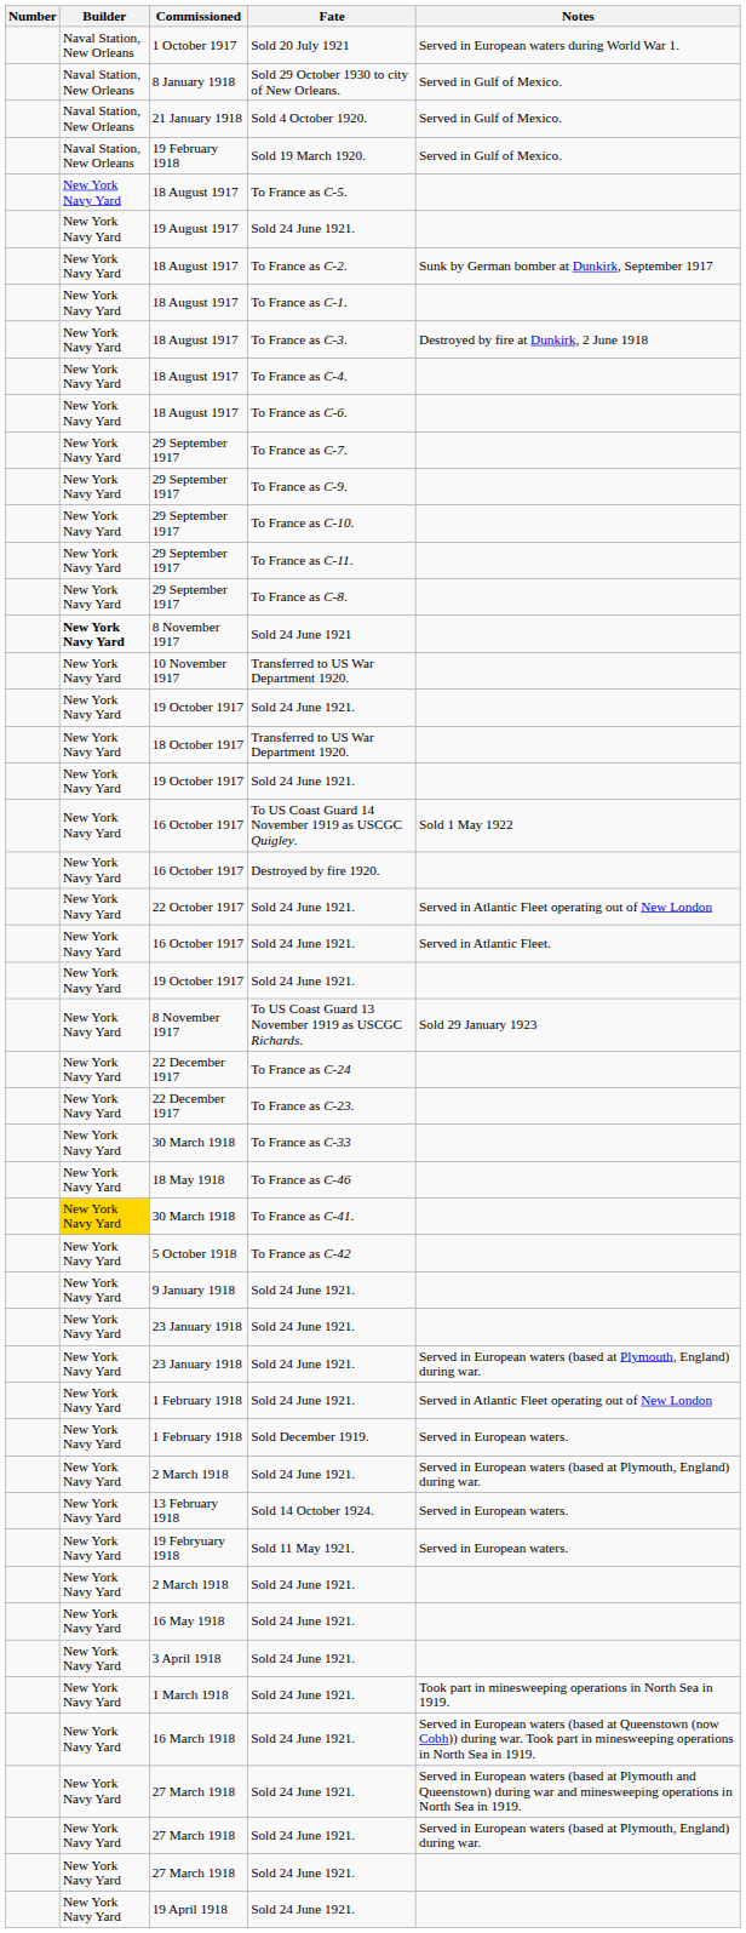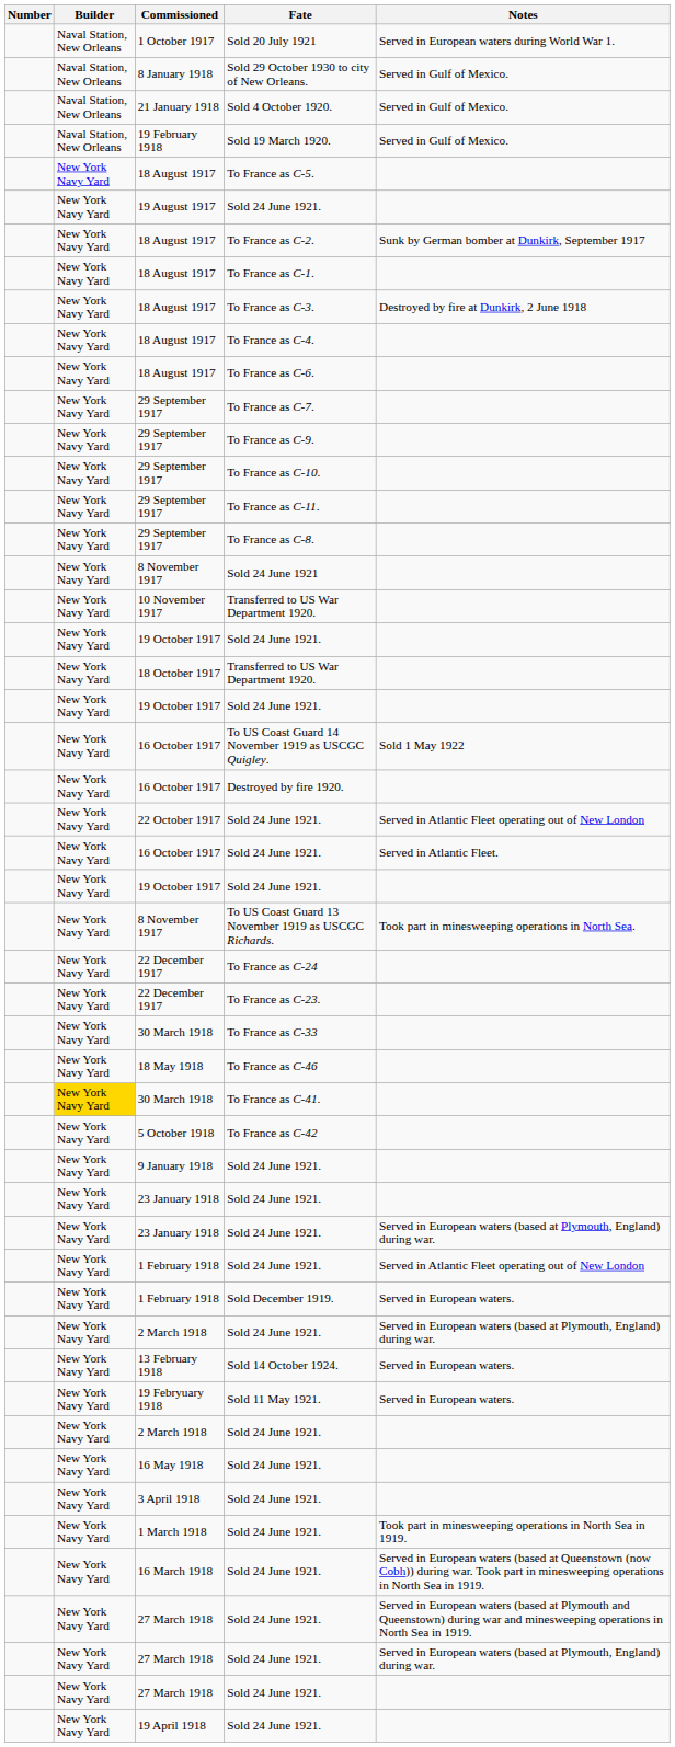 <table class="wikitable">
 <tr>
 <th>Number</th>
 <th>Builder</th>
 <th>Commissioned</th>
 <th>Fate</th>
 <th>Notes</th>
 </tr>
 <tr>
 <td></td>
 <td>Naval Station, New Orleans</td>
 <td>1 October 1917</td>
 <td>Sold 20 July 1921</td>
 <td>Served in European waters during World War 1.</td>
 </tr>
 <tr>
 <td></td>
 <td>Naval Station, New Orleans</td>
 <td>8 January 1918</td>
 <td>Sold 29 October 1930 to city of New Orleans.</td>
 <td>Served in Gulf of Mexico.</td>
 </tr>
 <tr>
 <td></td>
 <td>Naval Station, New Orleans</td>
 <td>21 January 1918</td>
 <td>Sold 4 October 1920.</td>
 <td>Served in Gulf of Mexico.</td>
 </tr>
 <tr>
 <td></td>
 <td>Naval Station, New Orleans</td>
 <td>19 February 1918</td>
 <td>Sold 19 March 1920.</td>
 <td>Served in Gulf of Mexico.</td>
 </tr>
 <tr>
 <td></td>
 <td><a href='#'>New York Navy Yard</a></td>
 <td>18 August 1917</td>
 <td>To France as <em>C-5</em>.</td>
 <td></td>
 </tr>
 <tr>
 <td></td>
 <td>New York Navy Yard</td>
 <td>19 August 1917</td>
 <td>Sold 24 June 1921.</td>
 <td></td>
 </tr>
 <tr>
 <td></td>
 <td>New York Navy Yard</td>
 <td>18 August 1917</td>
 <td>To France as <em>C-2</em>.</td>
 <td>Sunk by German bomber at <a href='#'>Dunkirk</a>, September 1917</td>
 </tr>
 <tr>
 <td></td>
 <td>New York Navy Yard</td>
 <td>18 August 1917</td>
 <td>To France as <em>C-1</em>.</td>
 <td></td>
 </tr>
 <tr>
 <td></td>
 <td>New York Navy Yard</td>
 <td>18 August 1917</td>
 <td>To France as <em>C-3</em>.</td>
 <td>Destroyed by fire at <a href='#'>Dunkirk</a>, 2 June 1918</td>
 </tr>
 <tr>
 <td></td>
 <td>New York Navy Yard</td>
 <td>18 August 1917</td>
 <td>To France as <em>C-4</em>.</td>
 <td></td>
 </tr>
 <tr>
 <td></td>
 <td>New York Navy Yard</td>
 <td>18 August 1917</td>
 <td>To France as <em>C-6</em>.</td>
 <td></td>
 </tr>
 <tr>
 <td></td>
 <td>New York Navy Yard</td>
 <td>29 September 1917</td>
 <td>To France as <em>C-7</em>.</td>
 <td></td>
 </tr>
 <tr>
 <td></td>
 <td>New York Navy Yard</td>
 <td>29 September 1917</td>
 <td>To France as <em>C-9</em>.</td>
 <td></td>
 </tr>
 <tr>
 <td></td>
 <td>New York Navy Yard</td>
 <td>29 September 1917</td>
 <td>To France as <em>C-10</em>.</td>
 <td></td>
 </tr>
 <tr>
 <td></td>
 <td>New York Navy Yard</td>
 <td>29 September 1917</td>
 <td>To France as <em>C-11</em>.</td>
 <td></td>
 </tr>
 <tr>
 <td></td>
 <td>New York Navy Yard</td>
 <td>29 September 1917</td>
 <td>To France as <em>C-8</em>.</td>
 <td></td>
 </tr>
 <tr>
 <td></td>
-<td><strong>New York Navy Yard</strong></td>
+<td>New York Navy Yard</td>
 <td>8 November 1917</td>
 <td>Sold 24 June 1921</td>
 <td></td>
 </tr>
 <tr>
 <td></td>
 <td>New York Navy Yard</td>
 <td>10 November 1917</td>
 <td>Transferred to US War Department 1920.</td>
 <td></td>
 </tr>
 <tr>
 <td></td>
 <td>New York Navy Yard</td>
 <td>19 October 1917</td>
 <td>Sold 24 June 1921.</td>
 <td></td>
 </tr>
 <tr>
 <td></td>
 <td>New York Navy Yard</td>
 <td>18 October 1917</td>
 <td>Transferred to US War Department 1920.</td>
 <td></td>
 </tr>
 <tr>
 <td></td>
 <td>New York Navy Yard</td>
 <td>19 October 1917</td>
 <td>Sold 24 June 1921.</td>
 <td></td>
 </tr>
 <tr>
 <td></td>
 <td>New York Navy Yard</td>
 <td>16 October 1917</td>
 <td>To US Coast Guard 14 November 1919 as USCGC <em>Quigley</em>.</td>
 <td>Sold 1 May 1922</td>
 </tr>
 <tr>
 <td></td>
 <td>New York Navy Yard</td>
 <td>16 October 1917</td>
 <td>Destroyed by fire 1920.</td>
 <td></td>
 </tr>
 <tr>
 <td></td>
 <td>New York Navy Yard</td>
 <td>22 October 1917</td>
 <td>Sold 24 June 1921.</td>
 <td>Served in Atlantic Fleet operating out of <a href='#'>New London</a></td>
 </tr>
 <tr>
 <td></td>
 <td>New York Navy Yard</td>
 <td>16 October 1917</td>
 <td>Sold 24 June 1921.</td>
 <td>Served in Atlantic Fleet.</td>
 </tr>
 <tr>
 <td></td>
 <td>New York Navy Yard</td>
 <td>19 October 1917</td>
 <td>Sold 24 June 1921.</td>
 <td></td>
 </tr>
 <tr>
 <td></td>
 <td>New York Navy Yard</td>
 <td>8 November 1917</td>
 <td>To US Coast Guard 13 November 1919 as USCGC <em>Richards</em>.</td>
-<td>Sold 29 January 1923</td>
+<td>Took part in minesweeping operations in <a href='#'>North Sea</a>.</td>
 </tr>
 <tr>
 <td></td>
 <td>New York Navy Yard</td>
 <td>22 December 1917</td>
 <td>To France as <em>C-24</em></td>
 <td></td>
 </tr>
 <tr>
 <td></td>
 <td>New York Navy Yard</td>
 <td>22 December 1917</td>
 <td>To France as <em>C-23</em>.</td>
 <td></td>
 </tr>
 <tr>
 <td></td>
 <td>New York Navy Yard</td>
 <td>30 March 1918</td>
 <td>To France as <em>C-33</em></td>
 <td></td>
 </tr>
 <tr>
 <td></td>
 <td>New York Navy Yard</td>
 <td>18 May 1918</td>
 <td>To France as <em>C-46</em></td>
 <td></td>
 </tr>
 <tr>
 <td></td>
 <td style="background: gold;">New York Navy Yard</td>
 <td>30 March 1918</td>
 <td>To France as <em>C-41</em>.</td>
 <td></td>
 </tr>
 <tr>
 <td></td>
 <td>New York Navy Yard</td>
 <td>5 October 1918</td>
 <td>To France as <em>C-42</em></td>
 <td></td>
 </tr>
 <tr>
 <td></td>
 <td>New York Navy Yard</td>
 <td>9 January 1918</td>
 <td>Sold 24 June 1921.</td>
 <td></td>
 </tr>
 <tr>
 <td></td>
 <td>New York Navy Yard</td>
 <td>23 January 1918</td>
 <td>Sold 24 June 1921.</td>
 <td></td>
 </tr>
 <tr>
 <td></td>
 <td>New York Navy Yard</td>
 <td>23 January 1918</td>
 <td>Sold 24 June 1921.</td>
 <td>Served in European waters (based at <a href='#'>Plymouth</a>, England) during war.</td>
 </tr>
 <tr>
 <td></td>
 <td>New York Navy Yard</td>
 <td>1 February 1918</td>
 <td>Sold 24 June 1921.</td>
 <td>Served in Atlantic Fleet operating out of <a href='#'>New London</a></td>
 </tr>
 <tr>
 <td></td>
 <td>New York Navy Yard</td>
 <td>1 February 1918</td>
 <td>Sold December 1919.</td>
 <td>Served in European waters.</td>
 </tr>
 <tr>
 <td></td>
 <td>New York Navy Yard</td>
 <td>2 March 1918</td>
 <td>Sold 24 June 1921.</td>
 <td>Served in European waters (based at Plymouth, England) during war.</td>
 </tr>
 <tr>
 <td></td>
 <td>New York Navy Yard</td>
 <td>13 February 1918</td>
 <td>Sold 14 October 1924.</td>
 <td>Served in European waters.</td>
 </tr>
 <tr>
 <td></td>
 <td>New York Navy Yard</td>
 <td>19 Febryuary 1918</td>
 <td>Sold 11 May 1921.</td>
 <td>Served in European waters.</td>
 </tr>
 <tr>
 <td></td>
 <td>New York Navy Yard</td>
 <td>2 March 1918</td>
 <td>Sold 24 June 1921.</td>
 <td></td>
 </tr>
 <tr>
 <td></td>
 <td>New York Navy Yard</td>
 <td>16 May 1918</td>
 <td>Sold 24 June 1921.</td>
 <td></td>
 </tr>
 <tr>
 <td></td>
 <td>New York Navy Yard</td>
 <td>3 April 1918</td>
 <td>Sold 24 June 1921.</td>
 <td></td>
 </tr>
 <tr>
 <td></td>
 <td>New York Navy Yard</td>
 <td>1 March 1918</td>
 <td>Sold 24 June 1921.</td>
 <td>Took part in minesweeping operations in North Sea in 1919.</td>
 </tr>
 <tr>
 <td></td>
 <td>New York Navy Yard</td>
 <td>16 March 1918</td>
 <td>Sold 24 June 1921.</td>
 <td>Served in European waters (based at Queenstown (now <a href='#'>Cobh</a>)) during war. Took part in minesweeping operations in North Sea in 1919.</td>
 </tr>
 <tr>
 <td></td>
 <td>New York Navy Yard</td>
 <td>27 March 1918</td>
 <td>Sold 24 June 1921.</td>
 <td>Served in European waters (based at Plymouth and Queenstown) during war and minesweeping operations in North Sea in 1919.</td>
 </tr>
 <tr>
 <td></td>
 <td>New York Navy Yard</td>
 <td>27 March 1918</td>
 <td>Sold 24 June 1921.</td>
 <td>Served in European waters (based at Plymouth, England) during war.</td>
 </tr>
 <tr>
 <td></td>
 <td>New York Navy Yard</td>
 <td>27 March 1918</td>
 <td>Sold 24 June 1921.</td>
 <td></td>
 </tr>
 <tr>
 <td></td>
 <td>New York Navy Yard</td>
 <td>19 April 1918</td>
 <td>Sold 24 June 1921.</td>
 <td></td>
 </tr>
 </table>
